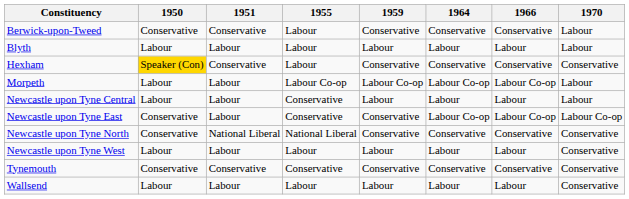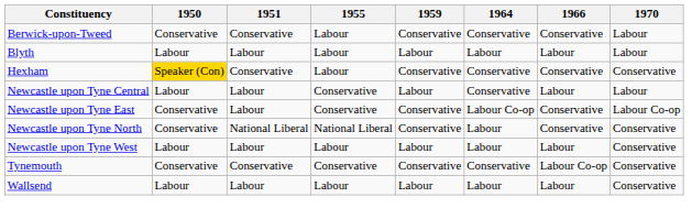 <table class="wikitable sortable">
 <tr>
 <th>Constituency</th>
 <th>1950</th>
 <th>1951</th>
 <th>1955</th>
 <th>1959</th>
 <th>1964</th>
 <th>1966</th>
 <th>1970</th>
 </tr>
 <tr>
 <td><a href='#'>Berwick-upon-Tweed</a></td>
 <td bgcolor=>Conservative</td>
 <td bgcolor=>Conservative</td>
 <td bgcolor=>Labour</td>
 <td bgcolor=>Conservative</td>
 <td bgcolor=>Conservative</td>
 <td bgcolor=>Conservative</td>
 <td bgcolor=>Labour</td>
 </tr>
 <tr>
 <td><a href='#'>Blyth</a></td>
 <td bgcolor=>Labour</td>
 <td bgcolor=>Labour</td>
 <td bgcolor=>Labour</td>
 <td bgcolor=>Labour</td>
 <td bgcolor=>Labour</td>
 <td bgcolor=>Labour</td>
 <td bgcolor=>Labour</td>
 </tr>
 <tr>
 <td><a href='#'>Hexham</a></td>
 <td style="background: gold;">Speaker (Con)</td>
 <td bgcolor=>Conservative</td>
 <td bgcolor=>Labour</td>
 <td bgcolor=>Conservative</td>
 <td bgcolor=>Conservative</td>
 <td bgcolor=>Conservative</td>
 <td bgcolor=>Conservative</td>
 </tr>
 <tr>
-<td><a href='#'>Morpeth</a></td>
-<td bgcolor=>Labour</td>
-<td bgcolor=>Labour</td>
-<td bgcolor=>Labour Co-op</td>
-<td bgcolor=>Labour Co-op</td>
-<td bgcolor=>Labour Co-op</td>
-<td bgcolor=>Labour Co-op</td>
-<td bgcolor=>Labour</td>
-</tr>
-<tr>
 <td><a href='#'>Newcastle upon Tyne Central</a></td>
 <td bgcolor=>Labour</td>
 <td bgcolor=>Labour</td>
 <td bgcolor=>Conservative</td>
 <td bgcolor=>Labour</td>
-<td bgcolor=>Labour</td>
+<td bgcolor=>Conservative</td>
 <td bgcolor=>Labour</td>
 <td bgcolor=>Labour</td>
 </tr>
 <tr>
 <td><a href='#'>Newcastle upon Tyne East</a></td>
 <td bgcolor=>Conservative</td>
 <td bgcolor=>Labour</td>
 <td bgcolor=>Conservative</td>
 <td bgcolor=>Conservative</td>
 <td bgcolor=>Labour Co-op</td>
-<td bgcolor=>Labour Co-op</td>
+<td bgcolor=>Conservative</td>
 <td bgcolor=>Labour Co-op</td>
 </tr>
 <tr>
 <td><a href='#'>Newcastle upon Tyne North</a></td>
 <td bgcolor=>Conservative</td>
 <td bgcolor=>National Liberal</td>
 <td bgcolor=>National Liberal</td>
 <td bgcolor=>Conservative</td>
-<td bgcolor=>Conservative</td>
+<td bgcolor=>Labour</td>
 <td bgcolor=>Conservative</td>
 <td bgcolor=>Conservative</td>
 </tr>
 <tr>
 <td><a href='#'>Newcastle upon Tyne West</a></td>
 <td bgcolor=>Labour</td>
 <td bgcolor=>Labour</td>
 <td bgcolor=>Labour</td>
 <td bgcolor=>Labour</td>
 <td bgcolor=>Labour</td>
 <td bgcolor=>Labour</td>
 <td bgcolor=>Conservative</td>
 </tr>
 <tr>
 <td><a href='#'>Tynemouth</a></td>
 <td bgcolor=>Conservative</td>
 <td bgcolor=>Conservative</td>
 <td bgcolor=>Conservative</td>
 <td bgcolor=>Conservative</td>
 <td bgcolor=>Conservative</td>
-<td bgcolor=>Conservative</td>
+<td bgcolor=>Labour Co-op</td>
 <td bgcolor=>Conservative</td>
 </tr>
 <tr>
 <td><a href='#'>Wallsend</a></td>
 <td bgcolor=>Labour</td>
 <td bgcolor=>Labour</td>
 <td bgcolor=>Labour</td>
 <td bgcolor=>Labour</td>
 <td bgcolor=>Labour</td>
 <td bgcolor=>Labour</td>
 <td bgcolor=>Conservative</td>
 </tr>
 </table>
